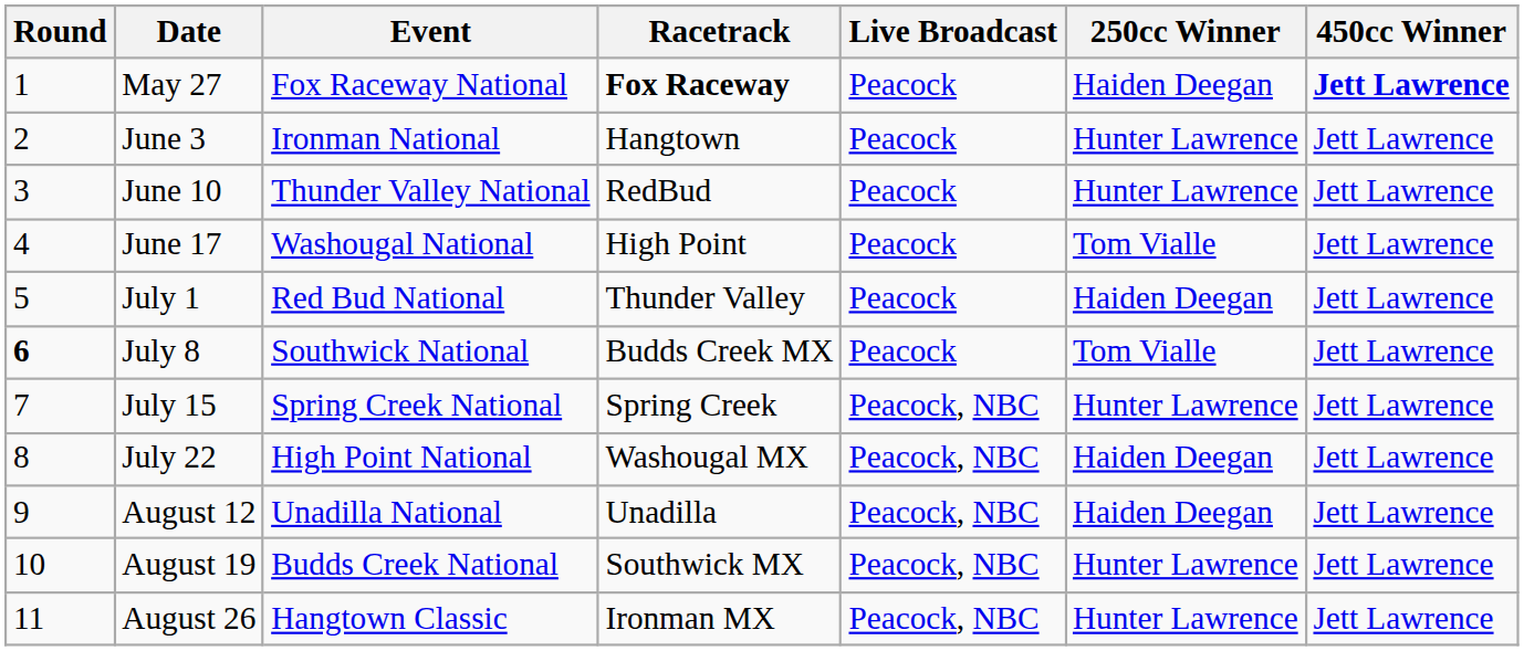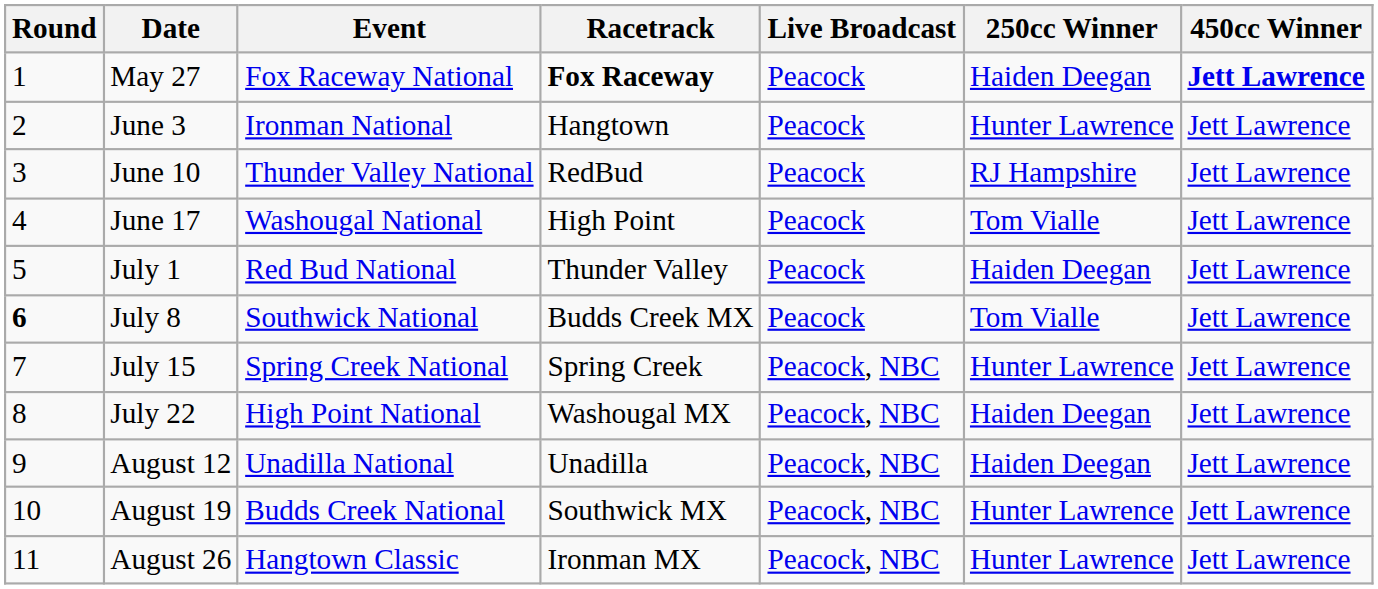 <table class="wikitable" style="font-size: 85%;">
 <tr>
 <th>Round</th>
 <th>Date</th>
 <th>Event</th>
 <th>Racetrack</th>
 <th>Live Broadcast</th>
 <th>250cc Winner</th>
 <th>450cc Winner</th>
 </tr>
 <tr>
 <td>1</td>
 <td>May 27</td>
 <td> <a href='#'>Fox Raceway National</a></td>
 <td><strong>Fox Raceway</strong></td>
 <td><a href='#'>Peacock</a></td>
 <td> <a href='#'>Haiden Deegan</a></td>
 <td><strong> <a href='#'>Jett Lawrence</a></strong></td>
 </tr>
 <tr>
 <td>2</td>
 <td>June 3</td>
 <td> <a href='#'>Ironman National</a></td>
 <td>Hangtown</td>
 <td><a href='#'>Peacock</a></td>
 <td> <a href='#'>Hunter Lawrence</a></td>
 <td> <a href='#'>Jett Lawrence</a></td>
 </tr>
 <tr>
 <td>3</td>
 <td>June 10</td>
 <td> <a href='#'>Thunder Valley National</a></td>
 <td>RedBud</td>
 <td><a href='#'>Peacock</a></td>
-<td> <a href='#'>Hunter Lawrence</a></td>
+<td> <a href='#'>RJ Hampshire</a></td>
 <td> <a href='#'>Jett Lawrence</a></td>
 </tr>
 <tr>
 <td>4</td>
 <td>June 17</td>
 <td> <a href='#'>Washougal National</a></td>
 <td>High Point</td>
 <td><a href='#'>Peacock</a></td>
 <td> <a href='#'>Tom Vialle</a></td>
 <td> <a href='#'>Jett Lawrence</a></td>
 </tr>
 <tr>
 <td>5</td>
 <td>July 1</td>
 <td> <a href='#'>Red Bud National</a></td>
 <td>Thunder Valley</td>
 <td><a href='#'>Peacock</a></td>
 <td> <a href='#'>Haiden Deegan</a></td>
 <td> <a href='#'>Jett Lawrence</a></td>
 </tr>
 <tr>
 <td><strong>6</strong></td>
 <td>July 8</td>
 <td> <a href='#'>Southwick National</a></td>
 <td>Budds Creek MX</td>
 <td><a href='#'>Peacock</a></td>
 <td> <a href='#'>Tom Vialle</a></td>
 <td> <a href='#'>Jett Lawrence</a></td>
 </tr>
 <tr>
 <td>7</td>
 <td>July 15</td>
 <td> <a href='#'>Spring Creek National</a></td>
 <td>Spring Creek</td>
 <td><a href='#'>Peacock</a>, <a href='#'>NBC</a></td>
 <td> <a href='#'>Hunter Lawrence</a></td>
 <td> <a href='#'>Jett Lawrence</a></td>
 </tr>
 <tr>
 <td>8</td>
 <td>July 22</td>
 <td> <a href='#'>High Point National</a></td>
 <td>Washougal MX</td>
 <td><a href='#'>Peacock</a>, <a href='#'>NBC</a></td>
 <td> <a href='#'>Haiden Deegan</a></td>
 <td> <a href='#'>Jett Lawrence</a></td>
 </tr>
 <tr>
 <td>9</td>
 <td>August 12</td>
 <td> <a href='#'>Unadilla National</a></td>
 <td>Unadilla</td>
 <td><a href='#'>Peacock</a>, <a href='#'>NBC</a></td>
 <td> <a href='#'>Haiden Deegan</a></td>
 <td> <a href='#'>Jett Lawrence</a></td>
 </tr>
 <tr>
 <td>10</td>
 <td>August 19</td>
 <td> <a href='#'>Budds Creek National</a></td>
 <td>Southwick MX</td>
 <td><a href='#'>Peacock</a>, <a href='#'>NBC</a></td>
 <td> <a href='#'>Hunter Lawrence</a></td>
 <td> <a href='#'>Jett Lawrence</a></td>
 </tr>
 <tr>
 <td>11</td>
 <td>August 26</td>
 <td> <a href='#'>Hangtown Classic</a></td>
 <td>Ironman MX</td>
 <td><a href='#'>Peacock</a>, <a href='#'>NBC</a></td>
 <td> <a href='#'>Hunter Lawrence</a></td>
 <td> <a href='#'>Jett Lawrence</a></td>
 </tr>
 </table>
